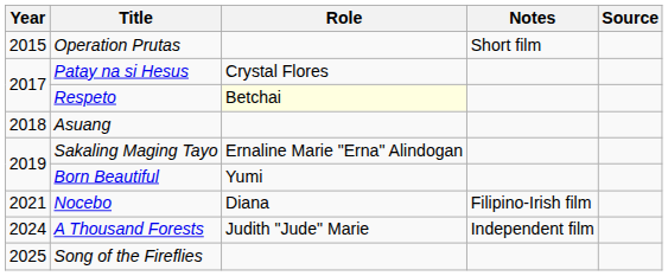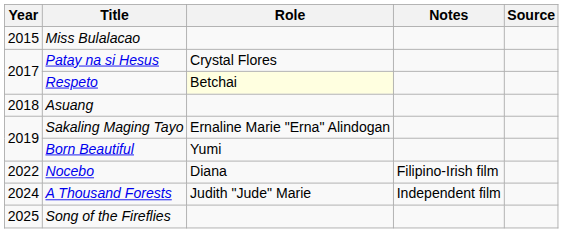 <table class="wikitable sortable">
 <tr>
 <th>Year</th>
 <th>Title</th>
 <th>Role</th>
 <th>Notes</th>
 <th>Source</th>
 </tr>
 <tr>
 <td>2015</td>
-<td><em>Operation Prutas</em></td>
+<td><em>Miss Bulalacao</em></td>
 <td></td>
-<td>Short film</td>
+<td></td>
 <td></td>
 </tr>
 <tr>
 <td rowspan="2">2017</td>
 <td><em><a href='#'>Patay na si Hesus</a></em></td>
 <td>Crystal Flores</td>
 <td></td>
 <td></td>
 </tr>
 <tr>
 <td><em><a href='#'>Respeto</a></em></td>
 <td style="background: lightyellow;">Betchai</td>
 <td></td>
 <td></td>
 </tr>
 <tr>
 <td>2018</td>
 <td><em>Asuang</em></td>
 <td></td>
 <td></td>
 <td></td>
 </tr>
 <tr>
 <td rowspan="2">2019</td>
 <td><em>Sakaling Maging Tayo</em></td>
 <td>Ernaline Marie "Erna" Alindogan</td>
 <td></td>
 <td></td>
 </tr>
 <tr>
 <td><em><a href='#'>Born Beautiful</a></em></td>
 <td>Yumi</td>
 <td></td>
 <td></td>
 </tr>
 <tr>
-<td>2021</td>
+<td>2022</td>
 <td><em><a href='#'>Nocebo</a></em></td>
 <td>Diana</td>
 <td>Filipino-Irish film</td>
 <td></td>
 </tr>
 <tr>
 <td>2024</td>
 <td><em><a href='#'>A Thousand Forests</a></em></td>
 <td>Judith "Jude" Marie</td>
 <td>Independent film</td>
 <td></td>
 </tr>
 <tr>
 <td>2025</td>
 <td><em>Song of the Fireflies</em></td>
 <td></td>
 <td></td>
 <td></td>
 </tr>
 </table>
